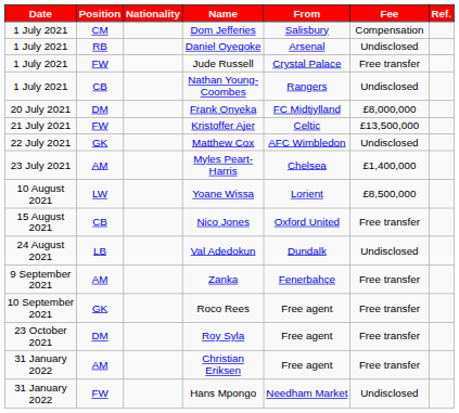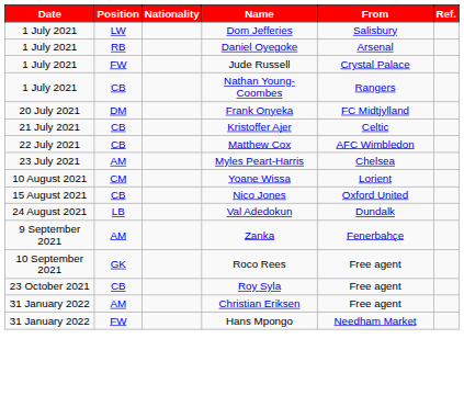 <table class="wikitable"  style="text-align:center; font-size:90%; ">
 <tr>
 <th style="background:#FF0000;color:white;border:1px solid black; width:120px;">Date</th>
 <th style="background:#FF0000;color:white;border:1px solid black; width:50px;">Position</th>
 <th style="background:#FF0000;color:white;border:1px solid black; width:50px;">Nationality</th>
 <th style="background:#FF0000;color:white;border:1px solid black; width:160px;">Name</th>
 <th style="background:#FF0000;color:white;border:1px solid black; width:160px;">From</th>
-<th style="background:#FF0000;color:white;border:1px solid black; width:110px;">Fee</th>
 <th style="background:#FF0000;color:white;border:1px solid black; width:25px;">Ref.</th>
 </tr>
 <tr>
 <td>1 July 2021</td>
-<td><a href='#'>CM</a></td>
+<td><a href='#'>LW</a></td>
 <td></td>
 <td><a href='#'>Dom Jefferies</a></td>
 <td> <a href='#'>Salisbury</a></td>
-<td>Compensation</td>
 <td></td>
 </tr>
 <tr>
 <td>1 July 2021</td>
 <td><a href='#'>RB</a></td>
 <td></td>
 <td><a href='#'>Daniel Oyegoke</a></td>
 <td> <a href='#'>Arsenal</a></td>
-<td>Undisclosed</td>
 <td></td>
 </tr>
 <tr>
 <td>1 July 2021</td>
 <td><a href='#'>FW</a></td>
 <td></td>
 <td>Jude Russell</td>
 <td> <a href='#'>Crystal Palace</a></td>
-<td>Free transfer</td>
 <td></td>
 </tr>
 <tr>
 <td>1 July 2021</td>
 <td><a href='#'>CB</a></td>
 <td></td>
 <td><a href='#'>Nathan Young-Coombes</a></td>
 <td> <a href='#'>Rangers</a></td>
-<td>Undisclosed</td>
 <td></td>
 </tr>
 <tr>
 <td>20 July 2021</td>
 <td><a href='#'>DM</a></td>
 <td></td>
 <td><a href='#'>Frank Onyeka</a></td>
 <td> <a href='#'>FC Midtjylland</a></td>
-<td>£8,000,000</td>
 <td></td>
 </tr>
 <tr>
 <td>21 July 2021</td>
-<td><a href='#'>FW</a></td>
+<td><a href='#'>CB</a></td>
 <td></td>
 <td><a href='#'>Kristoffer Ajer</a></td>
 <td> <a href='#'>Celtic</a></td>
-<td>£13,500,000</td>
 <td></td>
 </tr>
 <tr>
 <td>22 July 2021</td>
-<td><a href='#'>GK</a></td>
+<td><a href='#'>CB</a></td>
 <td></td>
 <td><a href='#'>Matthew Cox</a></td>
 <td> <a href='#'>AFC Wimbledon</a></td>
-<td>Undisclosed</td>
 <td></td>
 </tr>
 <tr>
 <td>23 July 2021</td>
 <td><a href='#'>AM</a></td>
 <td></td>
 <td><a href='#'>Myles Peart-Harris</a></td>
 <td> <a href='#'>Chelsea</a></td>
-<td>£1,400,000</td>
 <td></td>
 </tr>
 <tr>
 <td>10 August 2021</td>
-<td><a href='#'>LW</a></td>
+<td><a href='#'>CM</a></td>
 <td></td>
 <td><a href='#'>Yoane Wissa</a></td>
 <td> <a href='#'>Lorient</a></td>
-<td>£8,500,000</td>
 <td></td>
 </tr>
 <tr>
 <td>15 August 2021</td>
 <td><a href='#'>CB</a></td>
 <td></td>
 <td><a href='#'>Nico Jones</a></td>
 <td> <a href='#'>Oxford United</a></td>
-<td>Free transfer</td>
 <td></td>
 </tr>
 <tr>
 <td>24 August 2021</td>
 <td><a href='#'>LB</a></td>
 <td></td>
 <td><a href='#'>Val Adedokun</a></td>
 <td> <a href='#'>Dundalk</a></td>
-<td>Undisclosed</td>
 <td></td>
 </tr>
 <tr>
 <td>9 September 2021</td>
 <td><a href='#'>AM</a></td>
 <td></td>
 <td><a href='#'>Zanka</a></td>
 <td> <a href='#'>Fenerbahçe</a></td>
-<td>Free transfer</td>
 <td></td>
 </tr>
 <tr>
 <td>10 September 2021</td>
 <td><a href='#'>GK</a></td>
 <td></td>
 <td>Roco Rees</td>
 <td>Free agent</td>
-<td>Free transfer</td>
 <td></td>
 </tr>
 <tr>
 <td>23 October 2021</td>
-<td><a href='#'>DM</a></td>
+<td><a href='#'>CB</a></td>
 <td></td>
 <td><a href='#'>Roy Syla</a></td>
 <td>Free agent</td>
-<td>Free transfer</td>
 <td></td>
 </tr>
 <tr>
 <td>31 January 2022</td>
 <td><a href='#'>AM</a></td>
 <td></td>
 <td><a href='#'>Christian Eriksen</a></td>
 <td>Free agent</td>
-<td>Free transfer</td>
 <td></td>
 </tr>
 <tr>
 <td>31 January 2022</td>
 <td><a href='#'>FW</a></td>
 <td></td>
 <td>Hans Mpongo</td>
 <td> <a href='#'>Needham Market</a></td>
-<td>Undisclosed</td>
 <td></td>
 </tr>
 </table>
